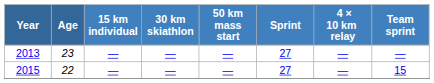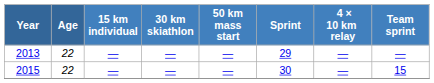 <table class="wikitable" style="font-size:95%; text-align:center; border:grey solid 1px; border-collapse:collapse; background:#ffffff;">
 <tr>
 <th style="background-color:#369; color:white; width:60px;"> Year </th>
 <th style="background-color:#369; color:white; width:40px;"> Age </th>
 <th style="background-color:#4180be; color:white; width:75px;"> 15 km <br>individual</th>
 <th style="background-color:#4180be; color:white; width:75px;"> 30 km <br> skiathlon </th>
 <th style="background-color:#4180be; color:white; width:75px;"> 50 km <br>mass start</th>
 <th style="background-color:#4180be; color:white; width:75px;"> Sprint </th>
 <th style="background-color:#4180be; color:white; width:75px;"> 4 × 10 km <br> relay </th>
 <th style="background-color:#4180be; color:white; width:75px;"> Team <br> sprint </th>
 </tr>
 <tr>
 <td><a href='#'>2013</a></td>
-<td><em>23</em></td>
+<td><em>22</em></td>
 <td><a href='#'>—</a></td>
 <td><a href='#'>—</a></td>
 <td><a href='#'>—</a></td>
-<td><a href='#'>27</a></td>
+<td><a href='#'>29</a></td>
 <td><a href='#'>—</a></td>
 <td><a href='#'>—</a></td>
 </tr>
 <tr>
 <td><a href='#'>2015</a></td>
 <td><em>22</em></td>
 <td><a href='#'>—</a></td>
 <td><a href='#'>—</a></td>
 <td><a href='#'>—</a></td>
-<td><a href='#'>27</a></td>
+<td><a href='#'>30</a></td>
 <td><a href='#'>—</a></td>
 <td><a href='#'>15</a></td>
 </tr>
 <tr>
 </tr>
 </table>
